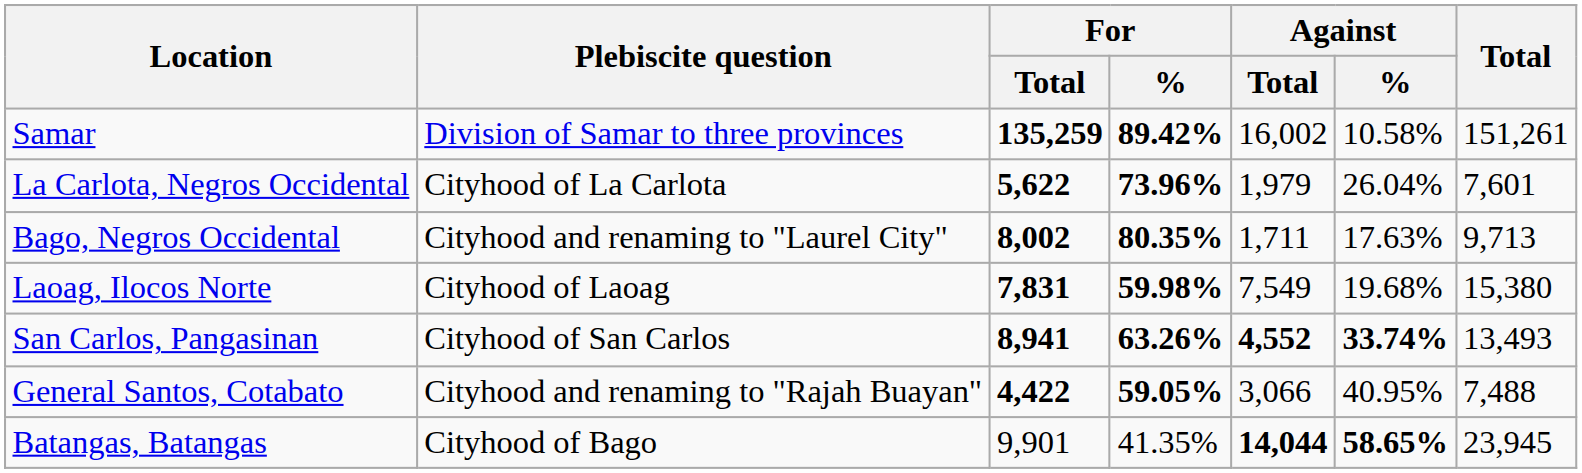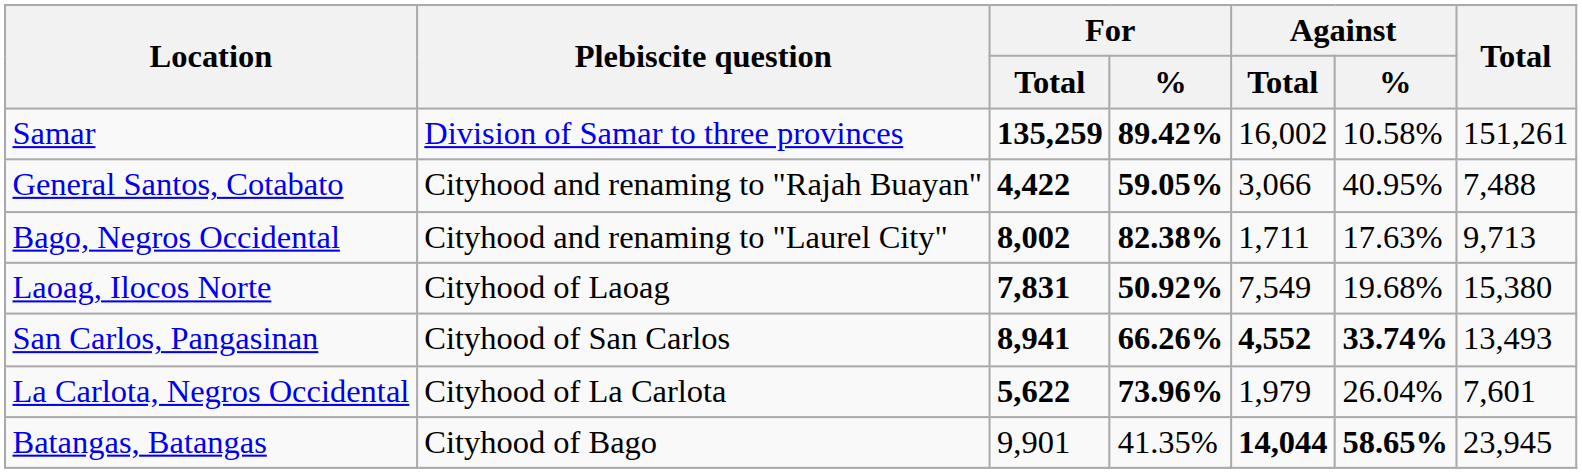 <table class="wikitable">
 <tr>
 <th rowspan="2">Location</th>
 <th rowspan="2">Plebiscite question</th>
 <th colspan="2">For</th>
 <th colspan="2">Against</th>
 <th rowspan="2">Total</th>
 </tr>
 <tr>
 <th>Total</th>
 <th>%</th>
 <th>Total</th>
 <th>%</th>
 </tr>
 <tr>
 <td><a href='#'>Samar</a></td>
 <td><a href='#'>Division of Samar to three provinces</a></td>
 <td><strong>135,259</strong></td>
 <td><strong>89.42%</strong></td>
 <td>16,002</td>
 <td>10.58%</td>
 <td>151,261</td>
 </tr>
 <tr>
-<td><a href='#'>La Carlota, Negros Occidental</a></td>
-<td>Cityhood of La Carlota</td>
-<td><strong>5,622</strong></td>
-<td><strong>73.96%</strong></td>
-<td>1,979</td>
-<td>26.04%</td>
-<td>7,601</td>
+<td><a href='#'>General Santos, Cotabato</a></td>
+<td>Cityhood and renaming to "Rajah Buayan"</td>
+<td><strong>4,422</strong></td>
+<td><strong>59.05%</strong></td>
+<td>3,066</td>
+<td>40.95%</td>
+<td>7,488</td>
 </tr>
 <tr>
 <td><a href='#'>Bago, Negros Occidental</a></td>
 <td>Cityhood and renaming to "Laurel City"</td>
 <td><strong>8,002</strong></td>
-<td><strong>80.35%</strong></td>
+<td><strong>82.38%</strong></td>
 <td>1,711</td>
 <td>17.63%</td>
 <td>9,713</td>
 </tr>
 <tr>
 <td><a href='#'>Laoag, Ilocos Norte</a></td>
 <td>Cityhood of Laoag</td>
 <td><strong>7,831</strong></td>
-<td><strong>59.98%</strong></td>
+<td><strong>50.92%</strong></td>
 <td>7,549</td>
 <td>19.68%</td>
 <td>15,380</td>
 </tr>
 <tr>
 <td><a href='#'>San Carlos, Pangasinan</a></td>
 <td>Cityhood of San Carlos</td>
 <td><strong>8,941</strong></td>
-<td><strong>63.26%</strong></td>
+<td><strong>66.26%</strong></td>
 <td><strong>4,552</strong></td>
 <td><strong>33.74%</strong></td>
 <td>13,493</td>
 </tr>
 <tr>
-<td><a href='#'>General Santos, Cotabato</a></td>
-<td>Cityhood and renaming to "Rajah Buayan"</td>
-<td><strong>4,422</strong></td>
-<td><strong>59.05%</strong></td>
-<td>3,066</td>
-<td>40.95%</td>
-<td>7,488</td>
+<td><a href='#'>La Carlota, Negros Occidental</a></td>
+<td>Cityhood of La Carlota</td>
+<td><strong>5,622</strong></td>
+<td><strong>73.96%</strong></td>
+<td>1,979</td>
+<td>26.04%</td>
+<td>7,601</td>
 </tr>
 <tr>
 <td><a href='#'>Batangas, Batangas</a></td>
 <td>Cityhood of Bago</td>
 <td>9,901</td>
 <td>41.35%</td>
 <td><strong>14,044</strong></td>
 <td><strong>58.65%</strong></td>
 <td>23,945</td>
 </tr>
 </table>
